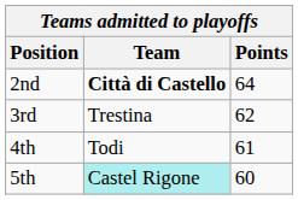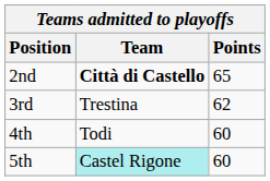 <table class="wikitable">
 <tr>
 <th colspan="3"><em>Teams admitted to playoffs</em></th>
 </tr>
 <tr>
 <th>Position</th>
 <th>Team</th>
 <th>Points</th>
 </tr>
 <tr>
 <td>2nd</td>
 <td><strong>Città di Castello</strong></td>
-<td>64</td>
+<td>65</td>
 </tr>
 <tr>
 <td>3rd</td>
 <td>Trestina</td>
 <td>62</td>
 </tr>
 <tr>
 <td>4th</td>
 <td>Todi</td>
-<td>61</td>
+<td>60</td>
 </tr>
 <tr>
 <td>5th</td>
 <td style="background: paleturquoise;">Castel Rigone</td>
 <td>60</td>
 </tr>
 </table>
